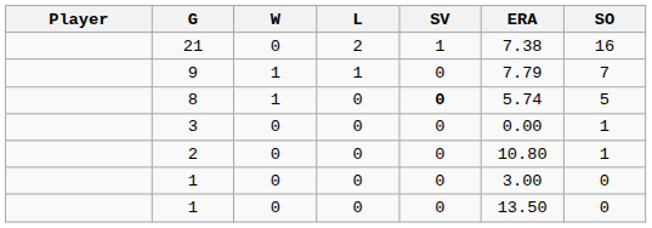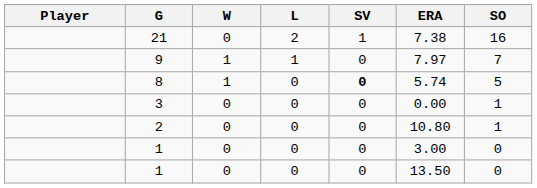 <table class="wikitable sortable">
 <tr>
 <th bgcolor="#DDDDFF" width="16%">Player</th>
 <th bgcolor="#DDDDFF" width="9%">G</th>
 <th bgcolor="#DDDDFF" width="9%">W</th>
 <th bgcolor="#DDDDFF" width="9%">L</th>
 <th bgcolor="#DDDDFF" width="9%">SV</th>
 <th bgcolor="#DDDDFF" width="9%">ERA</th>
 <th bgcolor="#DDDDFF" width="9%">SO</th>
 </tr>
 <tr align="center">
 <td></td>
 <td>21</td>
 <td>0</td>
 <td>2</td>
 <td>1</td>
 <td>7.38</td>
 <td>16</td>
 </tr>
 <tr align="center">
 <td></td>
 <td>9</td>
 <td>1</td>
 <td>1</td>
 <td>0</td>
-<td>7.79</td>
+<td>7.97</td>
 <td>7</td>
 </tr>
 <tr align="center">
 <td></td>
 <td>8</td>
 <td>1</td>
 <td>0</td>
 <td><strong>0</strong></td>
 <td>5.74</td>
 <td>5</td>
 </tr>
 <tr align="center">
 <td></td>
 <td>3</td>
 <td>0</td>
 <td>0</td>
 <td>0</td>
 <td>0.00</td>
 <td>1</td>
 </tr>
 <tr align="center">
 <td></td>
 <td>2</td>
 <td>0</td>
 <td>0</td>
 <td>0</td>
 <td>10.80</td>
 <td>1</td>
 </tr>
 <tr align="center">
 <td></td>
 <td>1</td>
 <td>0</td>
 <td>0</td>
 <td>0</td>
 <td>3.00</td>
 <td>0</td>
 </tr>
 <tr align="center">
 <td></td>
 <td>1</td>
 <td>0</td>
 <td>0</td>
 <td>0</td>
 <td>13.50</td>
 <td>0</td>
 </tr>
 </table>
